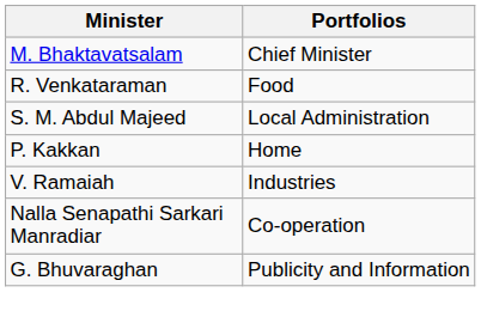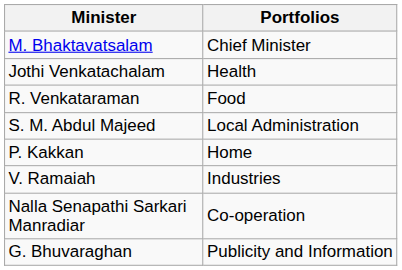 <table class="wikitable">
 <tr>
 <th style="width:180px">Minister</th>
 <th>Portfolios</th>
 </tr>
 <tr -->
 <td><a href='#'>M. Bhaktavatsalam</a></td>
 <td>Chief Minister</td>
+</tr>
+<tr -->
+<td>Jothi Venkatachalam</td>
+<td>Health</td>
 </tr>
 <tr -->
 <td>R. Venkataraman</td>
 <td>Food</td>
 </tr>
 <tr -->
 <td>S. M. Abdul Majeed</td>
 <td>Local Administration</td>
 </tr>
 <tr -->
 <td>P. Kakkan</td>
 <td>Home</td>
 </tr>
 <tr -->
 <td>V. Ramaiah</td>
 <td>Industries</td>
 </tr>
 <tr -->
 <td>Nalla Senapathi Sarkari Manradiar</td>
 <td>Co-operation</td>
 </tr>
 <tr -->
 <td>G. Bhuvaraghan</td>
 <td>Publicity and Information</td>
 </tr>
 </table>
